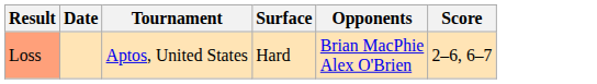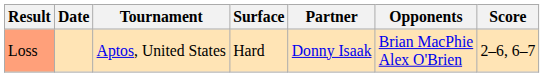 <table class="sortable wikitable">
 <tr>
 <th>Result</th>
 <th>Date</th>
 <th>Tournament</th>
 <th>Surface</th>
+<th>Partner</th>
 <th>Opponents</th>
 <th class="unsortable">Score</th>
 </tr>
 <tr style="background:moccasin;">
 <td bgcolor=FFA07A>Loss</td>
 <td></td>
 <td><a href='#'>Aptos</a>, United States</td>
 <td>Hard</td>
+<td> <a href='#'>Donny Isaak</a></td>
 <td> <a href='#'>Brian MacPhie</a><br> <a href='#'>Alex O'Brien</a></td>
 <td>2–6, 6–7</td>
 </tr>
 </table>
